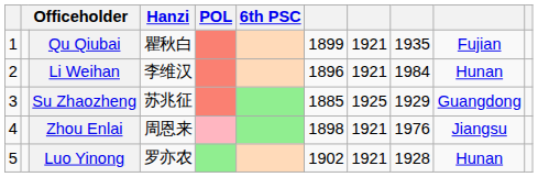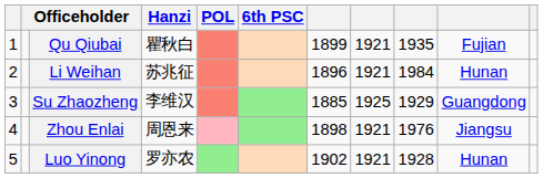 <table class="wikitable sortable" style=text-align:center>
 <tr>
 <th scope=col></th>
 <th scope=col colspan="2">Officeholder</th>
 <th scope=col><a href='#'>Hanzi</a></th>
 <th scope=col><a href='#'>POL</a></th>
 <th scope=col><a href='#'>6th PSC</a></th>
 <th scope=col></th>
 <th scope=col></th>
 <th scope=col></th>
 <th scope=col></th>
 <th scope=col class="unsortable"></th>
 </tr>
 <tr>
 <td>1</td>
 <td></td>
 <th align="center" scope="row" style="font-weight:normal;"><a href='#'>Qu Qiubai</a></th>
 <td data-sort-value="53">瞿秋白</td>
 <td bgcolor = Salmon></td>
 <td bgcolor = PeachPuff></td>
 <td>1899</td>
 <td>1921</td>
 <td>1935</td>
 <td><a href='#'>Fujian</a></td>
 <td></td>
 </tr>
 <tr>
 <td>2</td>
 <td></td>
 <th align="center" scope="row" style="font-weight:normal;"><a href='#'>Li Weihan</a></th>
-<td data-sort-value="53">李维汉</td>
+<td data-sort-value="53">苏兆征</td>
 <td bgcolor = Salmon></td>
 <td bgcolor = PeachPuff></td>
 <td>1896</td>
 <td>1921</td>
 <td>1984</td>
 <td><a href='#'>Hunan</a></td>
 <td></td>
 </tr>
 <tr>
 <td>3</td>
 <td></td>
 <th align="center" scope="row" style="font-weight:normal;"><a href='#'>Su Zhaozheng</a></th>
-<td data-sort-value="53">苏兆征</td>
+<td data-sort-value="53">李维汉</td>
 <td bgcolor = Salmon></td>
 <td bgcolor = LightGreen></td>
 <td>1885</td>
 <td>1925</td>
 <td>1929</td>
 <td><a href='#'>Guangdong</a></td>
 <td></td>
 </tr>
 <tr>
 <td>4</td>
 <td></td>
 <th align="center" scope="row" style="font-weight:normal;"><a href='#'>Zhou Enlai</a></th>
 <td data-sort-value="128">周恩来</td>
 <td bgcolor = LightPink></td>
 <td bgcolor = LightGreen></td>
 <td>1898</td>
 <td>1921</td>
 <td>1976</td>
 <td><a href='#'>Jiangsu</a></td>
 <td></td>
 </tr>
 <tr>
 <td>5</td>
 <td></td>
 <th align="center" scope="row" style="font-weight:normal;"><a href='#'>Luo Yinong</a></th>
 <td data-sort-value="53">罗亦农</td>
 <td bgcolor = LightGreen></td>
 <td bgcolor = PeachPuff></td>
 <td>1902</td>
 <td>1921</td>
 <td>1928</td>
 <td><a href='#'>Hunan</a></td>
 <td></td>
 </tr>
 </table>
